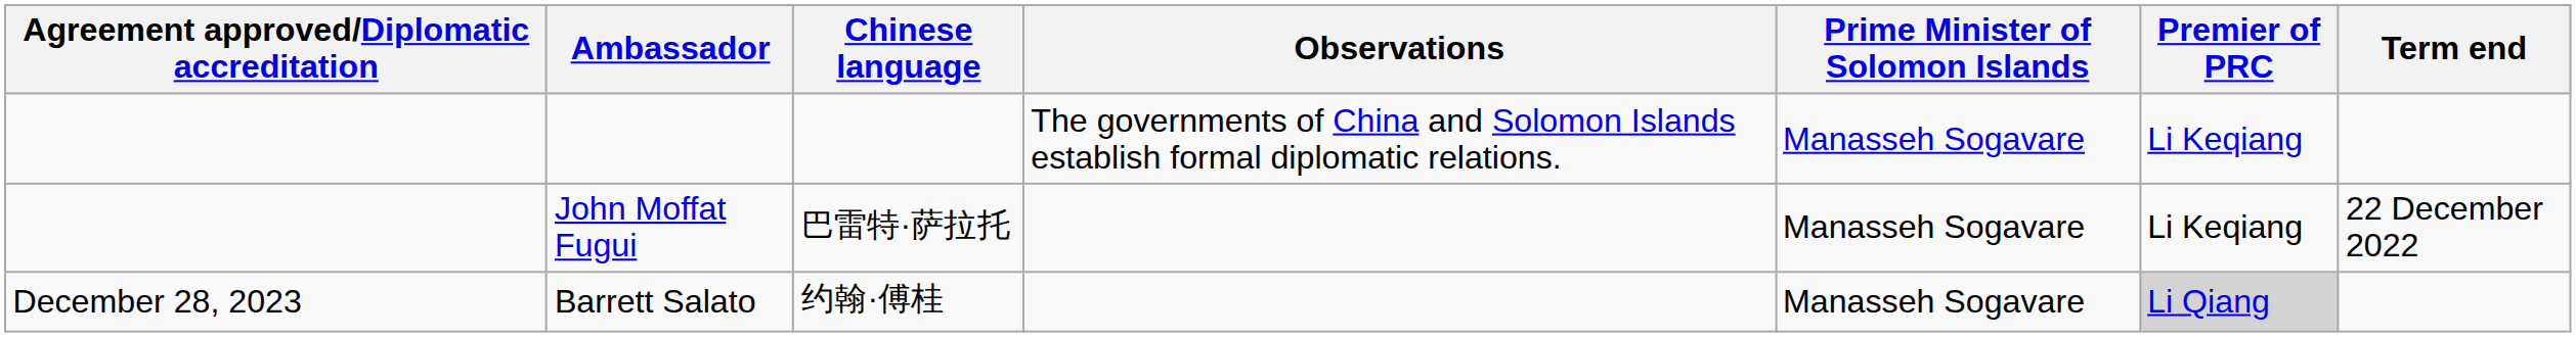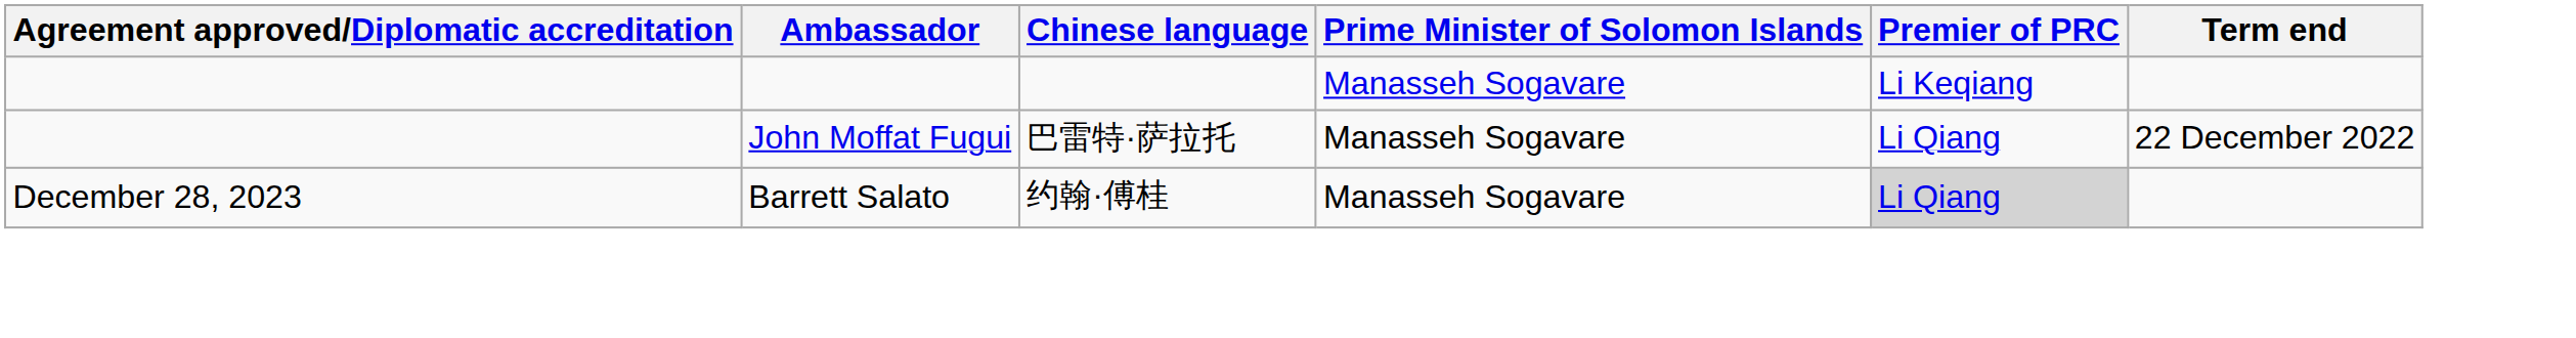 <table class="wikitable sortable">
 <tr>
 <th>Agreement approved/<a href='#'>Diplomatic accreditation</a></th>
 <th><a href='#'>Ambassador</a></th>
 <th><a href='#'>Chinese language</a></th>
-<th>Observations</th>
 <th><a href='#'>Prime Minister of Solomon Islands</a></th>
 <th><a href='#'>Premier of PRC</a></th>
 <th>Term end</th>
 </tr>
 <tr>
 <td></td>
 <td></td>
 <td></td>
-<td>The governments of <a href='#'>China</a> and <a href='#'>Solomon Islands</a> establish formal diplomatic relations.</td>
 <td><a href='#'>Manasseh Sogavare</a></td>
 <td><a href='#'>Li Keqiang</a></td>
 <td></td>
 </tr>
 <tr>
 <td></td>
 <td><a href='#'>John Moffat Fugui</a></td>
 <td>巴雷特·萨拉托</td>
-<td></td>
 <td>Manasseh Sogavare</td>
-<td>Li Keqiang</td>
+<td><a href='#'>Li Qiang</a></td>
 <td>22 December 2022</td>
 </tr>
 <tr>
 <td>December 28, 2023</td>
 <td>Barrett Salato</td>
 <td>约翰·傅桂</td>
-<td></td>
 <td>Manasseh Sogavare</td>
 <td style="background: lightgrey;"><a href='#'>Li Qiang</a></td>
 <td></td>
 </tr>
 </table>
